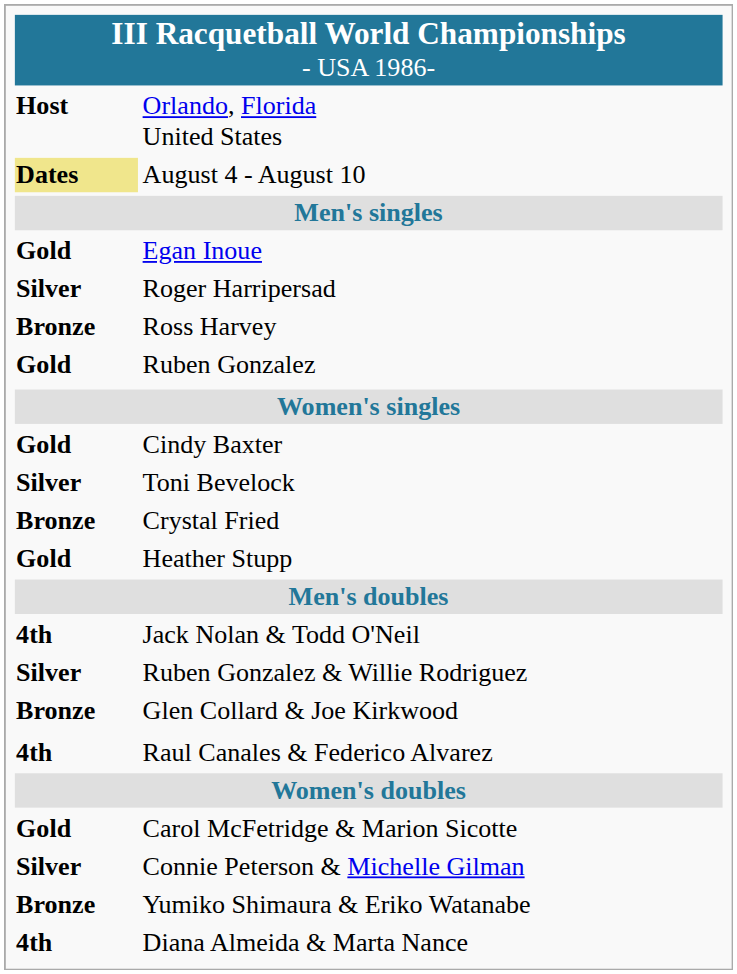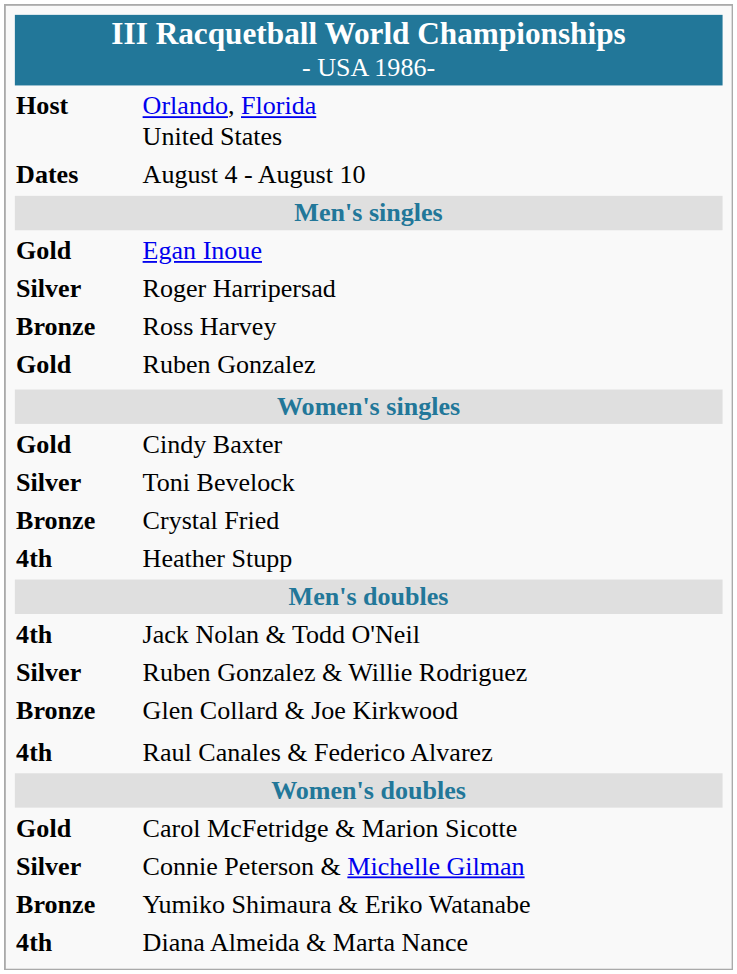 <table class="infobox" style="font-size: 90%; width: 28em;">
 <tr>
 <td colspan="2" style="background: #227799; text-align: center; color:#ffffff;"><big><strong>III Racquetball World Championships</strong></big><br>- USA 1986-</td>
 </tr>
 <tr style="vertical-align:top;">
 <td><strong>Host</strong></td>
 <td><a href='#'>Orlando</a>, <a href='#'>Florida</a> <br> United States</td>
 </tr>
 <tr style="vertical-align:top;">
-<td style="background: khaki;"><strong>Dates</strong></td>
+<td><strong>Dates</strong></td>
 <td>August 4 - August 10</td>
 </tr>
 <tr style="vertical-align:top;">
 <td colspan="2" style="background: #dfdfdf; text-align: center; color:#227799;"><strong>Men's singles</strong></td>
 </tr>
 <tr style="vertical-align:top;">
 <td><strong>Gold</strong> </td>
 <td> <a href='#'>Egan Inoue</a></td>
 </tr>
 <tr>
 <td><strong>Silver</strong> </td>
 <td> Roger Harripersad</td>
 </tr>
 <tr>
 <td><strong>Bronze</strong> </td>
 <td> Ross Harvey</td>
 </tr>
 <tr>
 <td><strong>Gold</strong> </td>
 <td> Ruben Gonzalez</td>
 </tr>
 <tr style="vertical-align:top;">
 </tr>
 <tr style="vertical-align:top;">
 <td colspan="2" style="background: #dfdfdf; text-align: center; color:#227799;"><strong>Women's singles</strong></td>
 </tr>
 <tr style="vertical-align:top;">
 <td><strong>Gold</strong> </td>
 <td> Cindy Baxter</td>
 </tr>
 <tr>
 <td><strong>Silver</strong> </td>
 <td> Toni Bevelock</td>
 </tr>
 <tr>
 <td><strong>Bronze</strong> </td>
 <td> Crystal Fried</td>
 </tr>
 <tr>
-<td><strong>Gold</strong> </td>
+<td><strong>4th</strong></td>
 <td> Heather Stupp</td>
 </tr>
 <tr style="vertical-align:top;">
 <td colspan="2" style="background: #dfdfdf; text-align: center; color:#227799;"><strong>Men's doubles</strong></td>
 </tr>
 <tr style="vertical-align:top;">
 <td><strong>4th</strong></td>
 <td> Jack Nolan & Todd O'Neil</td>
 </tr>
 <tr>
 <td><strong>Silver</strong> </td>
 <td> Ruben Gonzalez & Willie Rodriguez</td>
 </tr>
 <tr>
 <td><strong>Bronze</strong> </td>
 <td> Glen Collard & Joe Kirkwood</td>
 </tr>
 <tr style="vertical-align:top;">
 </tr>
 <tr>
 <td><strong>4th</strong></td>
 <td> Raul Canales & Federico Alvarez</td>
 </tr>
 <tr style="vertical-align:top;">
 <td colspan="2" style="background: #dfdfdf; text-align: center; color:#227799;"><strong>Women's doubles</strong></td>
 </tr>
 <tr style="vertical-align:top;">
 <td><strong>Gold</strong> </td>
 <td> Carol McFetridge & Marion Sicotte</td>
 </tr>
 <tr>
 <td><strong>Silver</strong> </td>
 <td> Connie Peterson & <a href='#'>Michelle Gilman</a></td>
 </tr>
 <tr>
 <td><strong>Bronze</strong> </td>
 <td> Yumiko Shimaura & Eriko Watanabe</td>
 </tr>
 <tr>
 <td><strong>4th</strong></td>
 <td> Diana Almeida & Marta Nance</td>
 </tr>
 </table>
